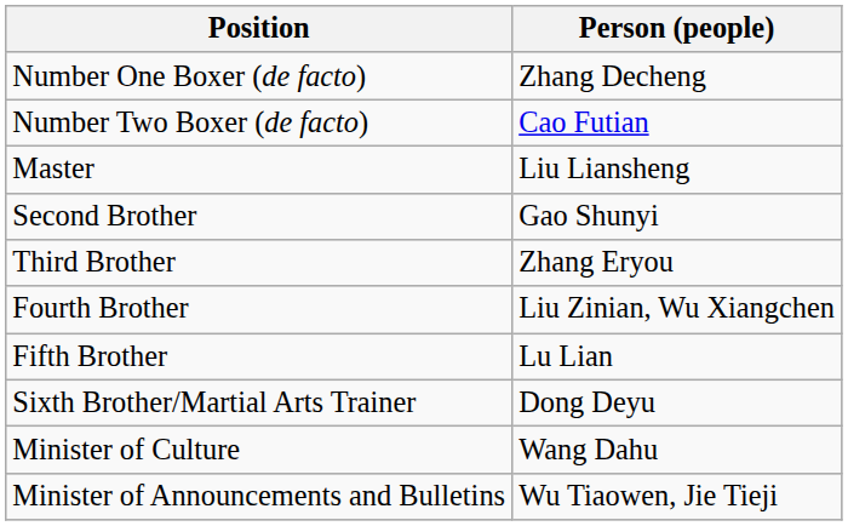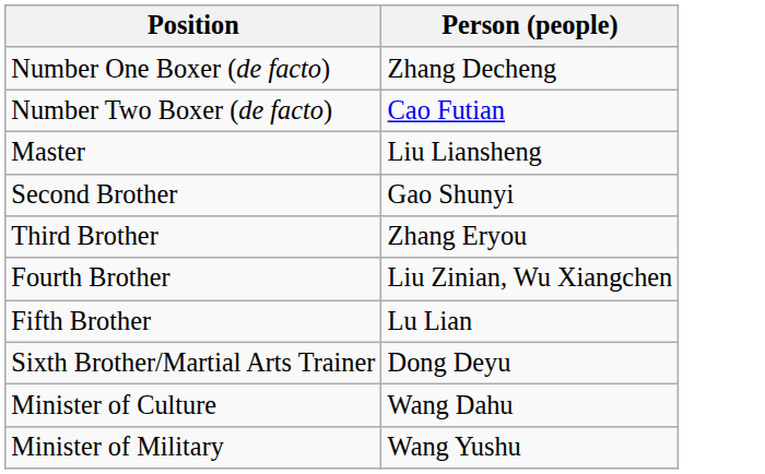 <table class="wikitable">
 <tr>
 <th>Position</th>
 <th>Person (people)</th>
 </tr>
 <tr>
 <td>Number One Boxer (<em>de facto</em>)</td>
 <td>Zhang Decheng</td>
 </tr>
 <tr>
 <td>Number Two Boxer (<em>de facto</em>)</td>
 <td><a href='#'>Cao Futian</a></td>
 </tr>
 <tr>
 <td>Master</td>
 <td>Liu Liansheng</td>
 </tr>
 <tr>
 <td>Second Brother</td>
 <td>Gao Shunyi</td>
 </tr>
 <tr>
 <td>Third Brother</td>
 <td>Zhang Eryou</td>
 </tr>
 <tr>
 <td>Fourth Brother</td>
 <td>Liu Zinian, Wu Xiangchen</td>
 </tr>
 <tr>
 <td>Fifth Brother</td>
 <td>Lu Lian</td>
 </tr>
 <tr>
 <td>Sixth Brother/Martial Arts Trainer</td>
 <td>Dong Deyu</td>
 </tr>
 <tr>
 <td>Minister of Culture</td>
 <td>Wang Dahu</td>
 </tr>
 <tr>
-<td>Minister of Announcements and Bulletins</td>
-<td>Wu Tiaowen, Jie Tieji</td>
+<td>Minister of Military</td>
+<td>Wang Yushu</td>
 </tr>
 </table>
